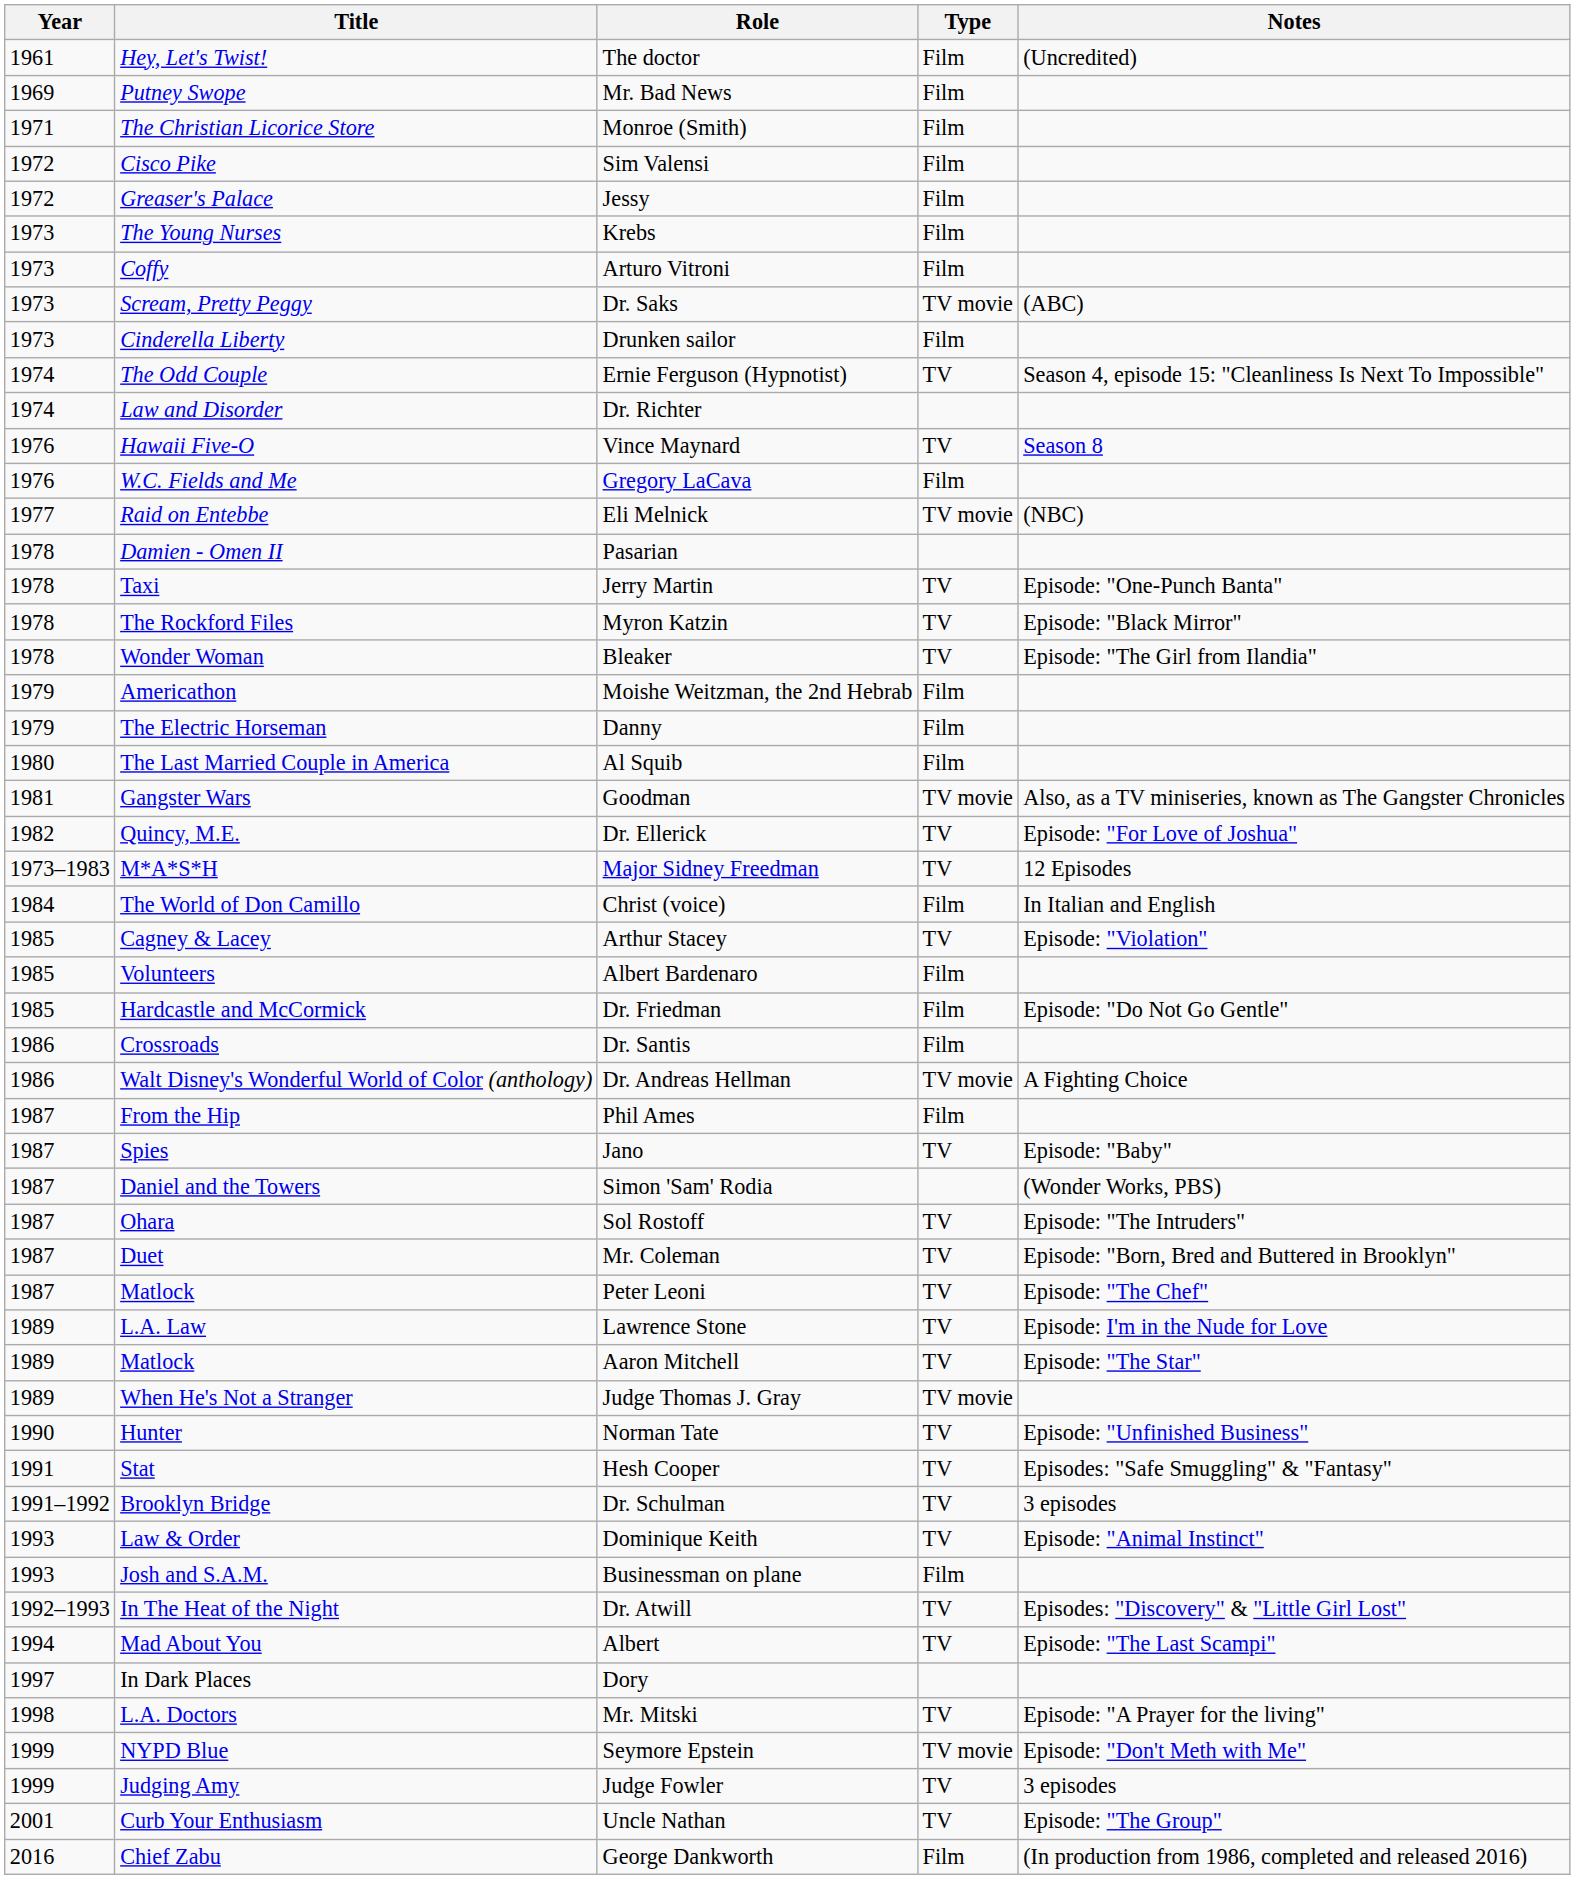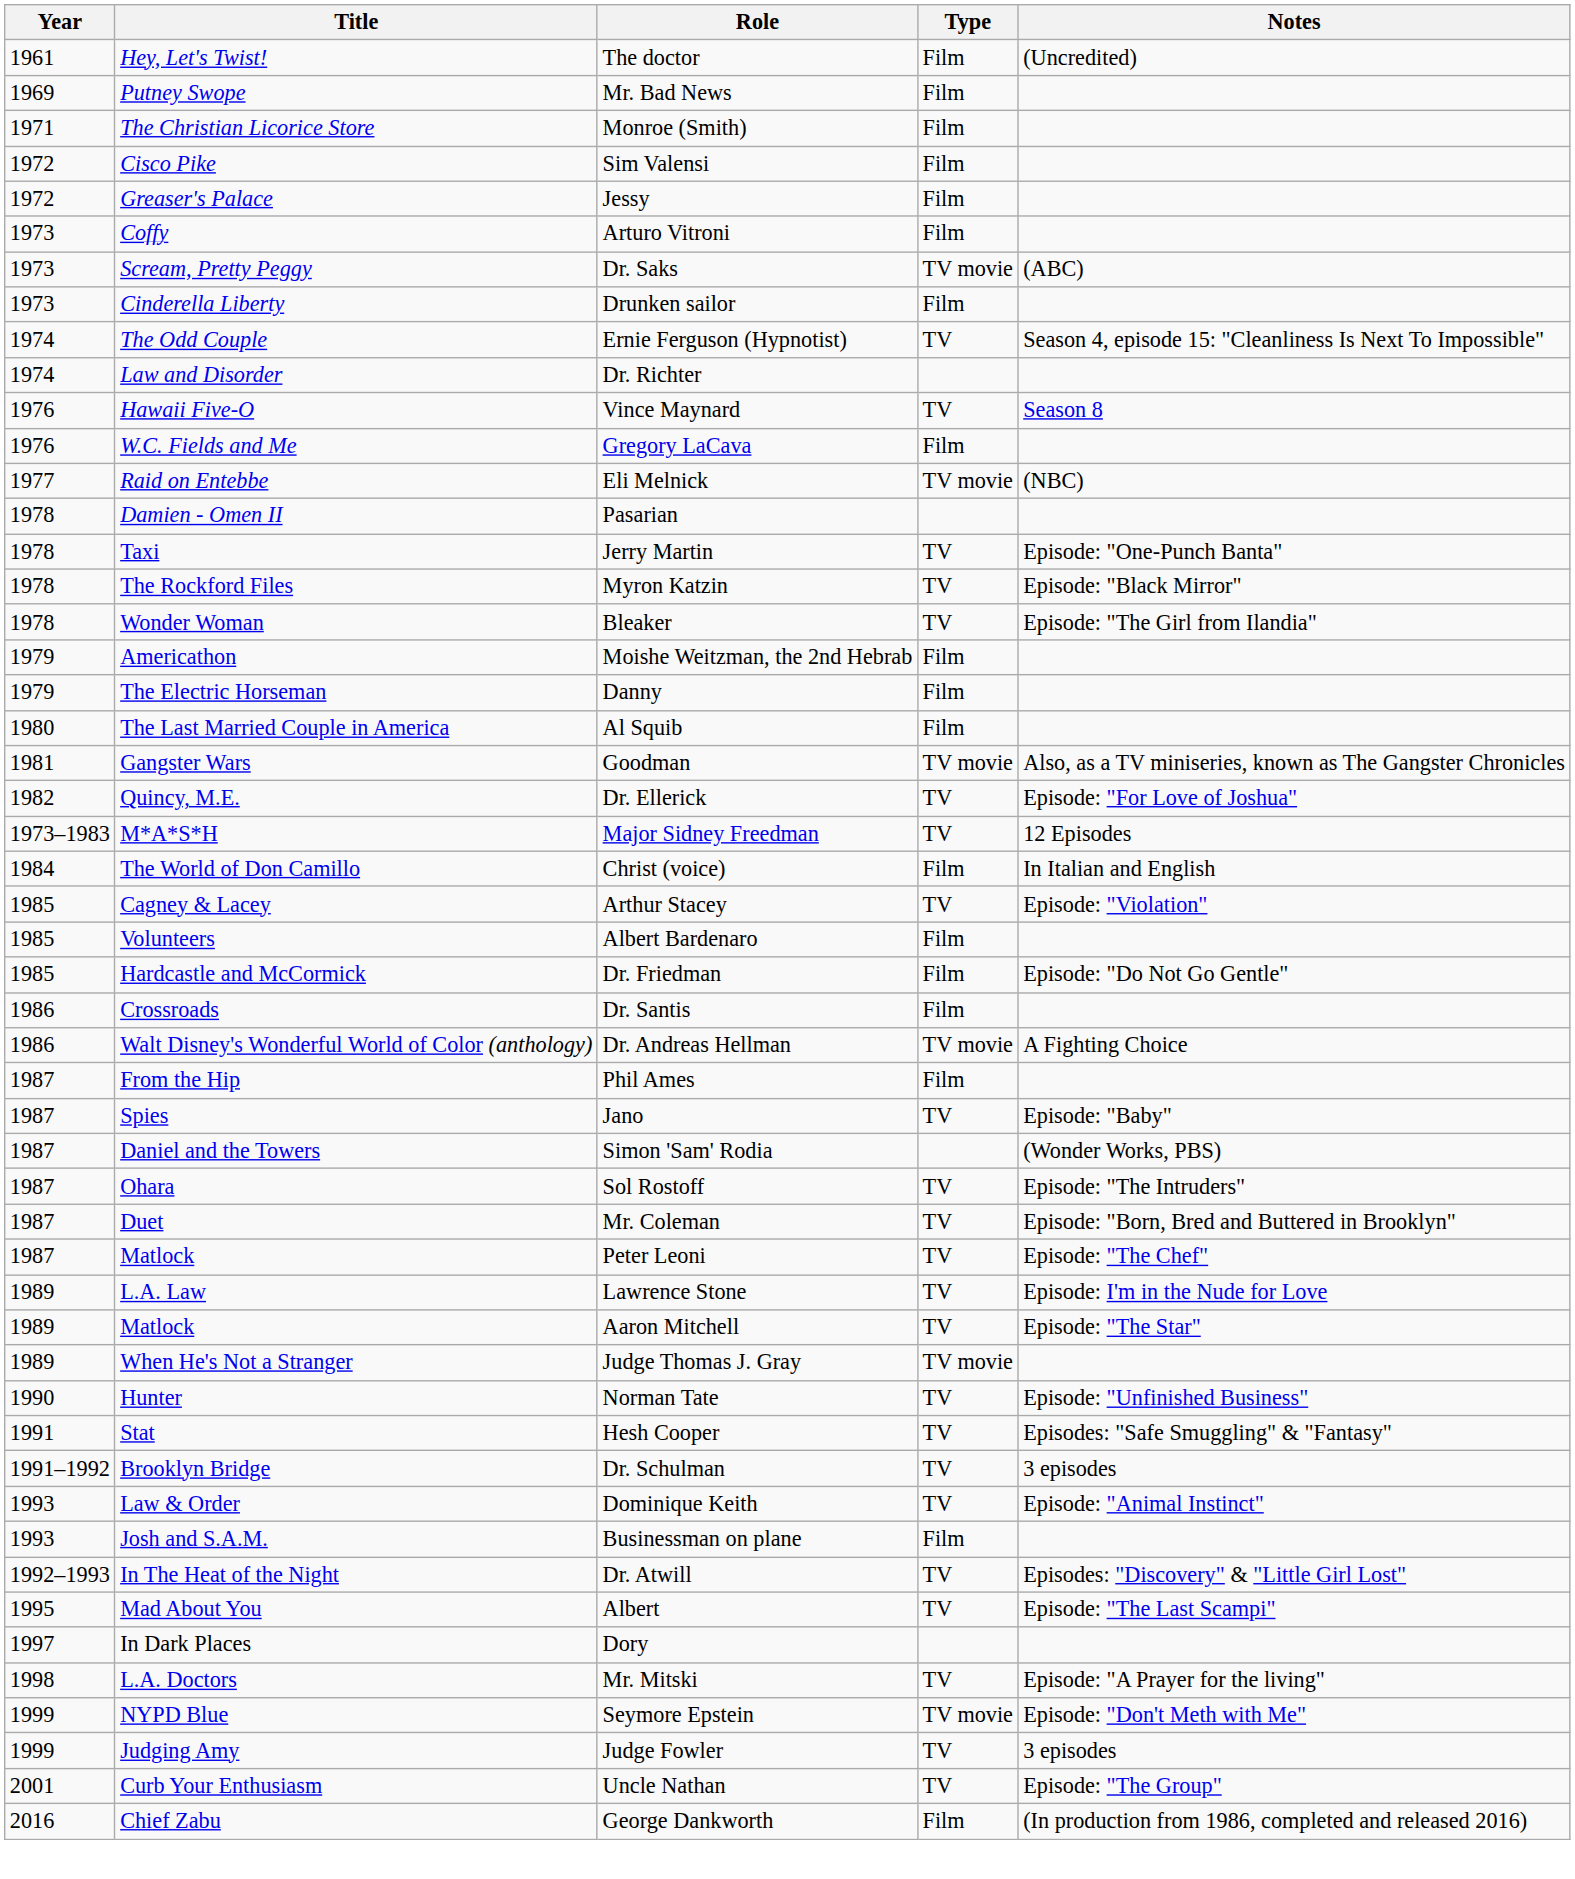 <table class="wikitable sortable">
 <tr>
 <th>Year</th>
 <th>Title</th>
 <th>Role</th>
 <th>Type</th>
 <th class="unsortable">Notes</th>
 </tr>
 <tr>
 <td>1961</td>
 <td><em><a href='#'>Hey, Let's Twist!</a></em></td>
 <td>The doctor</td>
 <td>Film</td>
 <td>(Uncredited)</td>
 </tr>
 <tr>
 <td>1969</td>
 <td><em><a href='#'>Putney Swope</a></em></td>
 <td>Mr. Bad News</td>
 <td>Film</td>
 <td></td>
 </tr>
 <tr>
 <td>1971</td>
 <td><em><a href='#'>The Christian Licorice Store</a></em></td>
 <td>Monroe (Smith)</td>
 <td>Film</td>
 <td></td>
 </tr>
 <tr>
 <td>1972</td>
 <td><em><a href='#'>Cisco Pike</a></em></td>
 <td>Sim Valensi</td>
 <td>Film</td>
 <td></td>
 </tr>
 <tr>
 <td>1972</td>
 <td><em><a href='#'>Greaser's Palace</a></em></td>
 <td>Jessy</td>
-<td>Film</td>
-<td></td>
-</tr>
-<tr>
-<td>1973</td>
-<td><em><a href='#'>The Young Nurses</a></em></td>
-<td>Krebs</td>
 <td>Film</td>
 <td></td>
 </tr>
 <tr>
 <td>1973</td>
 <td><em><a href='#'>Coffy</a></em></td>
 <td>Arturo Vitroni</td>
 <td>Film</td>
 <td></td>
 </tr>
 <tr>
 <td>1973</td>
 <td><em><a href='#'>Scream, Pretty Peggy</a></em></td>
 <td>Dr. Saks</td>
 <td>TV movie</td>
 <td>(ABC)</td>
 </tr>
 <tr>
 <td>1973</td>
 <td><em><a href='#'>Cinderella Liberty</a></em></td>
 <td>Drunken sailor</td>
 <td>Film</td>
 <td></td>
 </tr>
 <tr>
 <td>1974</td>
 <td><a href='#'><em>The Odd Couple</em></a></td>
 <td>Ernie Ferguson (Hypnotist)</td>
 <td>TV</td>
 <td>Season 4, episode 15: "Cleanliness Is Next To Impossible"</td>
 </tr>
 <tr>
 <td>1974</td>
 <td><a href='#'><em>Law and Disorder</em></a></td>
 <td>Dr. Richter</td>
 <td></td>
 <td></td>
 </tr>
 <tr>
 <td>1976</td>
 <td><a href='#'><em>Hawaii Five-O</em></a></td>
 <td>Vince Maynard</td>
 <td>TV</td>
 <td><a href='#'>Season 8</a></td>
 </tr>
 <tr>
 <td>1976</td>
 <td><em><a href='#'>W.C. Fields and Me</a></em></td>
 <td><a href='#'>Gregory LaCava</a></td>
 <td>Film</td>
 <td></td>
 </tr>
 <tr>
 <td>1977</td>
 <td><a href='#'><em>Raid on Entebbe</em></a></td>
 <td>Eli Melnick</td>
 <td>TV movie</td>
 <td>(NBC)</td>
 </tr>
 <tr>
 <td>1978</td>
 <td><em><a href='#'>Damien - Omen II</a></em></td>
 <td>Pasarian</td>
 <td></td>
 <td></td>
 </tr>
 <tr>
 <td>1978</td>
 <td><em><a href='#'></em>Taxi<em></a></td>
 <td>Jerry Martin</td>
 <td>TV</td>
 <td>Episode: "One-Punch Banta"</td>
 </tr>
 <tr>
 <td>1978</td>
 <td></em><a href='#'>The Rockford Files</a><em></td>
 <td>Myron Katzin</td>
 <td>TV</td>
 <td>Episode: "Black Mirror"</td>
 </tr>
 <tr>
 <td>1978</td>
 <td><a href='#'></em>Wonder Woman<em></a></td>
 <td>Bleaker</td>
 <td>TV</td>
 <td>Episode: "The Girl from Ilandia"</td>
 </tr>
 <tr>
 <td>1979</td>
 <td></em><a href='#'>Americathon</a><em></td>
 <td>Moishe Weitzman, the 2nd Hebrab</td>
 <td>Film</td>
 <td></td>
 </tr>
 <tr>
 <td>1979</td>
 <td></em><a href='#'>The Electric Horseman</a><em></td>
 <td>Danny</td>
 <td>Film</td>
 <td></td>
 </tr>
 <tr>
 <td>1980</td>
 <td></em><a href='#'>The Last Married Couple in America</a><em></td>
 <td>Al Squib</td>
 <td>Film</td>
 <td></td>
 </tr>
 <tr>
 <td>1981</td>
 <td></em><a href='#'>Gangster Wars</a><em></td>
 <td>Goodman</td>
 <td>TV movie</td>
 <td>Also, as a TV miniseries, known as </em>The Gangster Chronicles<em></td>
 </tr>
 <tr>
 <td>1982</td>
 <td></em><a href='#'>Quincy, M.E.</a><em></td>
 <td>Dr. Ellerick</td>
 <td>TV</td>
 <td>Episode: <a href='#'>"For Love of Joshua"</a></td>
 </tr>
 <tr>
 <td>1973–1983</td>
 <td><a href='#'></em>M*A*S*H<em></a></td>
 <td><a href='#'>Major Sidney Freedman</a></td>
 <td>TV</td>
 <td>12 Episodes</td>
 </tr>
 <tr>
 <td>1984</td>
 <td></em><a href='#'>The World of Don Camillo</a><em></td>
 <td>Christ (voice)</td>
 <td>Film</td>
 <td>In Italian and English</td>
 </tr>
 <tr>
 <td>1985</td>
 <td></em><a href='#'>Cagney & Lacey</a><em></td>
 <td>Arthur Stacey</td>
 <td>TV</td>
 <td>Episode: <a href='#'>"Violation"</a></td>
 </tr>
 <tr>
 <td>1985</td>
 <td><a href='#'></em>Volunteers<em></a></td>
 <td>Albert Bardenaro</td>
 <td>Film</td>
 <td></td>
 </tr>
 <tr>
 <td>1985</td>
 <td></em><a href='#'>Hardcastle and McCormick</a><em></td>
 <td>Dr. Friedman</td>
 <td>Film</td>
 <td>Episode: "Do Not Go Gentle"</td>
 </tr>
 <tr>
 <td>1986</td>
 <td><a href='#'></em>Crossroads<em></a></td>
 <td>Dr. Santis</td>
 <td>Film</td>
 <td></td>
 </tr>
 <tr>
 <td>1986</td>
 <td><a href='#'></em>Walt Disney's Wonderful World of Color<em></a> (anthology)</td>
 <td>Dr. Andreas Hellman</td>
 <td>TV movie</td>
 <td></em>A Fighting Choice<em></td>
 </tr>
 <tr>
 <td>1987</td>
 <td><a href='#'></em>From the Hip<em></a></td>
 <td>Phil Ames</td>
 <td>Film</td>
 <td></td>
 </tr>
 <tr>
 <td>1987</td>
 <td><a href='#'></em>Spies<em></a></td>
 <td>Jano</td>
 <td>TV</td>
 <td>Episode: "Baby"</td>
 </tr>
 <tr>
 <td>1987</td>
 <td></em><a href='#'>Daniel and the Towers</a><em></td>
 <td>Simon 'Sam' Rodia</td>
 <td></td>
 <td>(Wonder Works, PBS)</td>
 </tr>
 <tr>
 <td>1987</td>
 <td><a href='#'></em>Ohara<em></a></td>
 <td>Sol Rostoff</td>
 <td>TV</td>
 <td>Episode: "The Intruders"</td>
 </tr>
 <tr>
 <td>1987</td>
 <td><a href='#'></em>Duet<em></a></td>
 <td>Mr. Coleman</td>
 <td>TV</td>
 <td>Episode: "Born, Bred and Buttered in Brooklyn"</td>
 </tr>
 <tr>
 <td>1987</td>
 <td><a href='#'></em>Matlock<em></a></td>
 <td>Peter Leoni</td>
 <td>TV</td>
 <td>Episode: <a href='#'>"The Chef"</a></td>
 </tr>
 <tr>
 <td>1989</td>
 <td></em><a href='#'>L.A. Law</a><em></td>
 <td>Lawrence Stone</td>
 <td>TV</td>
 <td>Episode: <a href='#'></em>I'm in the Nude for Love<em></a></td>
 </tr>
 <tr>
 <td>1989</td>
 <td><a href='#'></em>Matlock<em></a></td>
 <td>Aaron Mitchell</td>
 <td>TV</td>
 <td>Episode: <a href='#'>"The Star"</a></td>
 </tr>
 <tr>
 <td>1989</td>
 <td></em><a href='#'>When He's Not a Stranger</a><em></td>
 <td>Judge Thomas J. Gray</td>
 <td>TV movie</td>
 <td></td>
 </tr>
 <tr>
 <td>1990</td>
 <td><a href='#'></em>Hunter<em></a></td>
 <td>Norman Tate</td>
 <td>TV</td>
 <td>Episode: <a href='#'>"Unfinished Business"</a></td>
 </tr>
 <tr>
 <td>1991</td>
 <td><a href='#'></em>Stat<em></a></td>
 <td>Hesh Cooper</td>
 <td>TV</td>
 <td>Episodes: "Safe Smuggling" & "Fantasy"</td>
 </tr>
 <tr>
 <td>1991–1992</td>
 <td><a href='#'></em>Brooklyn Bridge<em></a></td>
 <td>Dr. Schulman</td>
 <td>TV</td>
 <td>3 episodes</td>
 </tr>
 <tr>
 <td>1993</td>
 <td></em><a href='#'>Law & Order</a><em></td>
 <td>Dominique Keith</td>
 <td>TV</td>
 <td>Episode: <a href='#'>"Animal Instinct"</a></td>
 </tr>
 <tr>
 <td>1993</td>
 <td></em><a href='#'>Josh and S.A.M.</a><em></td>
 <td>Businessman on plane</td>
 <td>Film</td>
 <td></td>
 </tr>
 <tr>
 <td>1992–1993</td>
 <td><a href='#'></em>In The Heat of the Night<em></a></td>
 <td>Dr. Atwill</td>
 <td>TV</td>
 <td>Episodes: <a href='#'>"Discovery"</a> & <a href='#'>"Little Girl Lost"</a></td>
 </tr>
 <tr>
-<td>1994</td>
+<td>1995</td>
 <td></em><a href='#'>Mad About You</a><em></td>
 <td>Albert</td>
 <td>TV</td>
 <td>Episode: <a href='#'>"The Last Scampi"</a></td>
 </tr>
 <tr>
 <td>1997</td>
 <td></em>In Dark Places<em></td>
 <td>Dory</td>
 <td></td>
 <td></td>
 </tr>
 <tr>
 <td>1998</td>
 <td></em><a href='#'>L.A. Doctors</a><em></td>
 <td>Mr. Mitski</td>
 <td>TV</td>
 <td>Episode: "A Prayer for the living"</td>
 </tr>
 <tr>
 <td>1999</td>
 <td></em><a href='#'>NYPD Blue</a><em></td>
 <td>Seymore Epstein</td>
 <td>TV movie</td>
 <td>Episode: <a href='#'>"Don't Meth with Me"</a></td>
 </tr>
 <tr>
 <td>1999</td>
 <td></em><a href='#'>Judging Amy</a><em></td>
 <td>Judge Fowler</td>
 <td>TV</td>
 <td>3 episodes</td>
 </tr>
 <tr>
 <td>2001</td>
 <td></em><a href='#'>Curb Your Enthusiasm</a><em></td>
 <td>Uncle Nathan</td>
 <td>TV</td>
 <td>Episode: <a href='#'>"The Group"</a></td>
 </tr>
 <tr>
 <td>2016</td>
 <td></em><a href='#'>Chief Zabu</a><em></td>
 <td>George Dankworth</td>
 <td>Film</td>
 <td>(In production from 1986, completed and released 2016)</td>
 </tr>
 </table>
